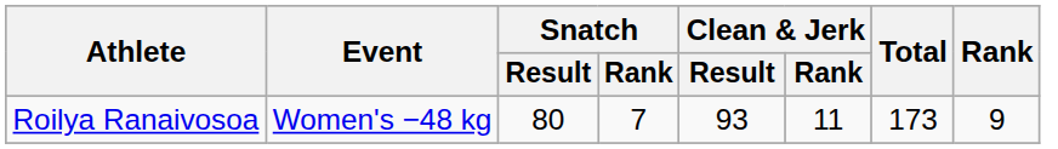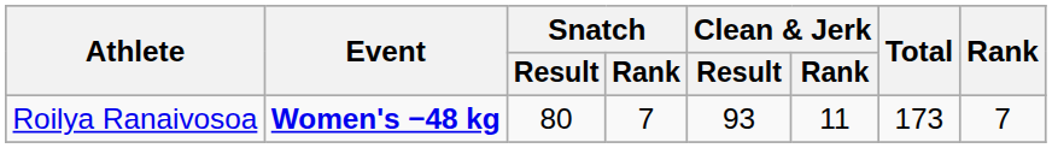 <table class="wikitable" style="font-size:90%">
 <tr>
 <th rowspan="2">Athlete</th>
 <th rowspan="2">Event</th>
 <th colspan="2">Snatch</th>
 <th colspan="2">Clean & Jerk</th>
 <th rowspan="2">Total</th>
 <th rowspan="2">Rank</th>
 </tr>
 <tr style="font-size:95%">
 <th>Result</th>
 <th>Rank</th>
 <th>Result</th>
 <th>Rank</th>
 </tr>
 <tr align=center>
 <td align=left><a href='#'>Roilya Ranaivosoa</a></td>
-<td align=left><a href='#'>Women's −48 kg</a></td>
+<td align=left><strong><a href='#'>Women's −48 kg</a></strong></td>
 <td>80</td>
 <td>7</td>
 <td>93</td>
 <td>11</td>
 <td>173</td>
-<td>9</td>
+<td>7</td>
 </tr>
 </table>
